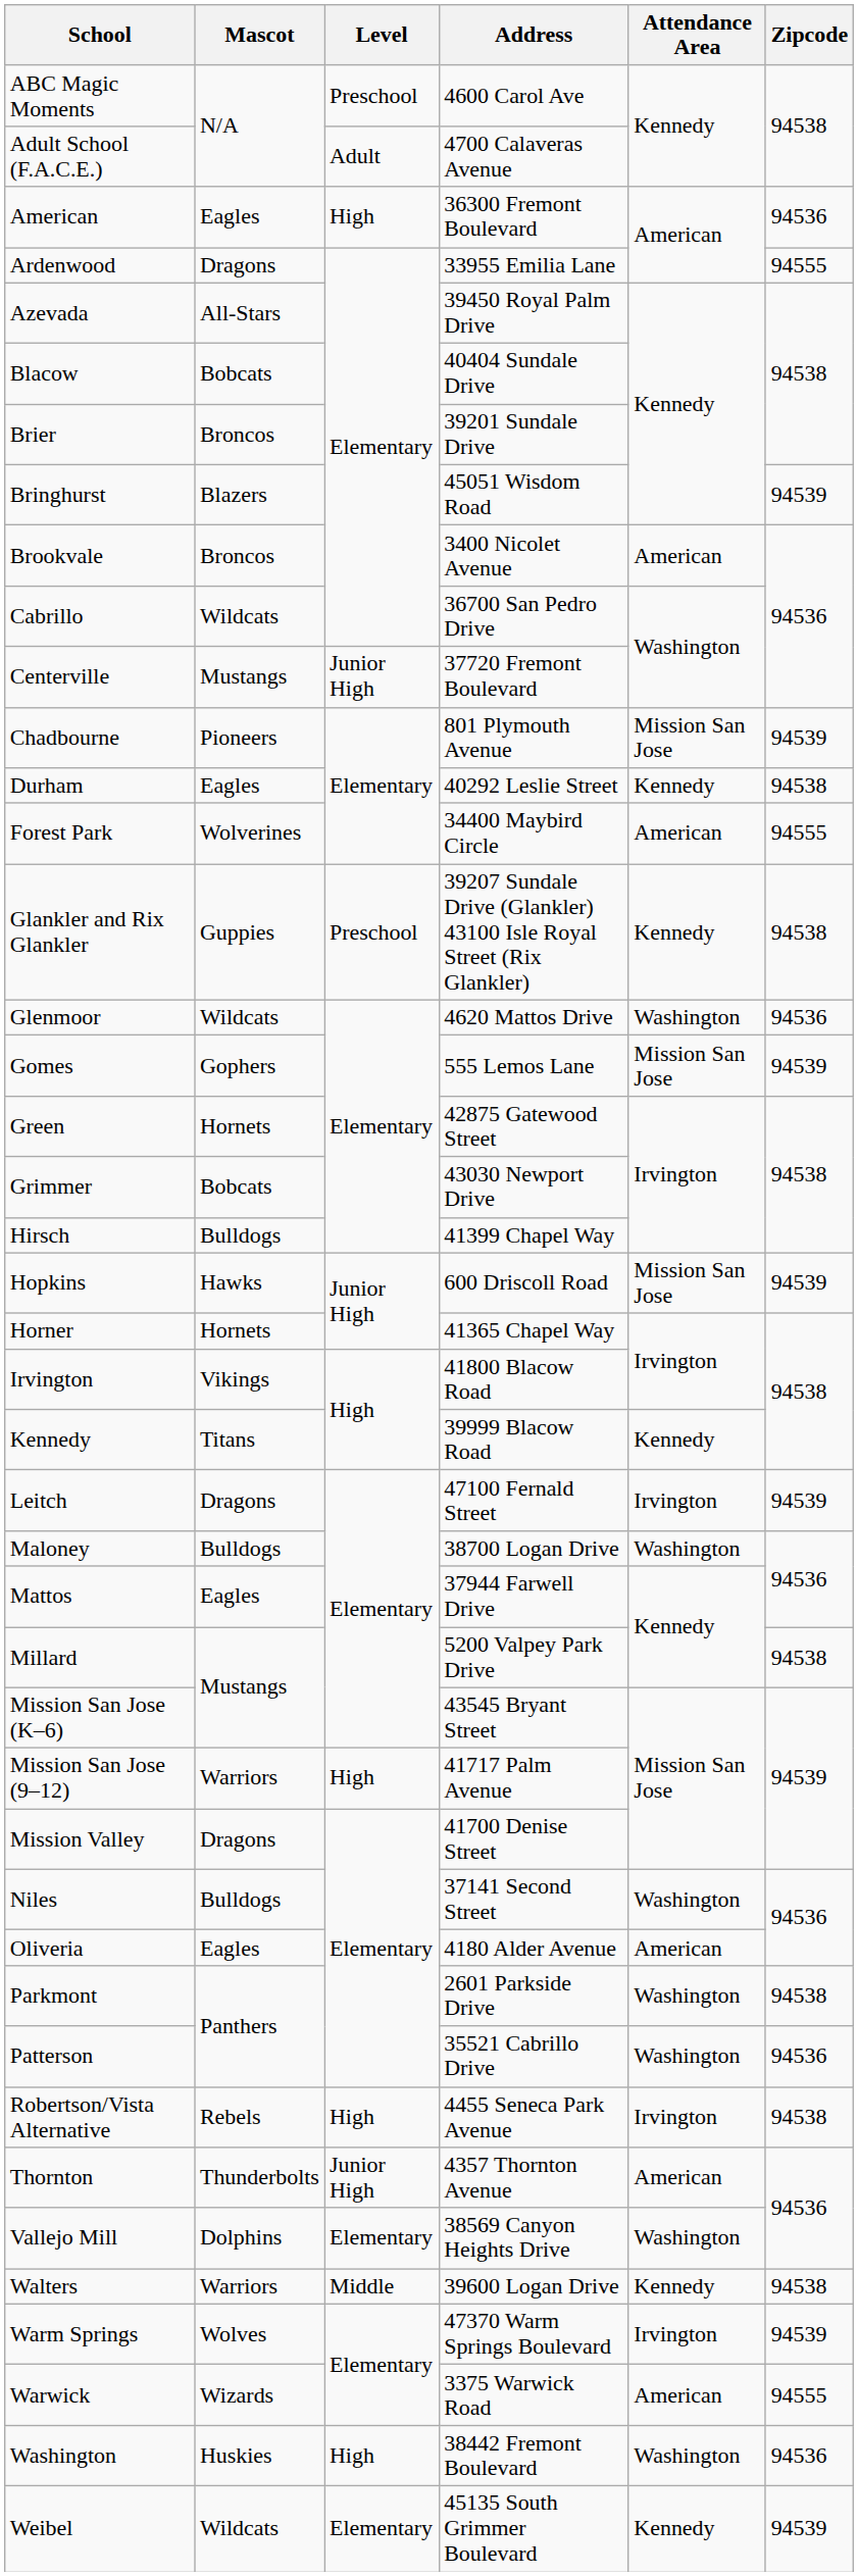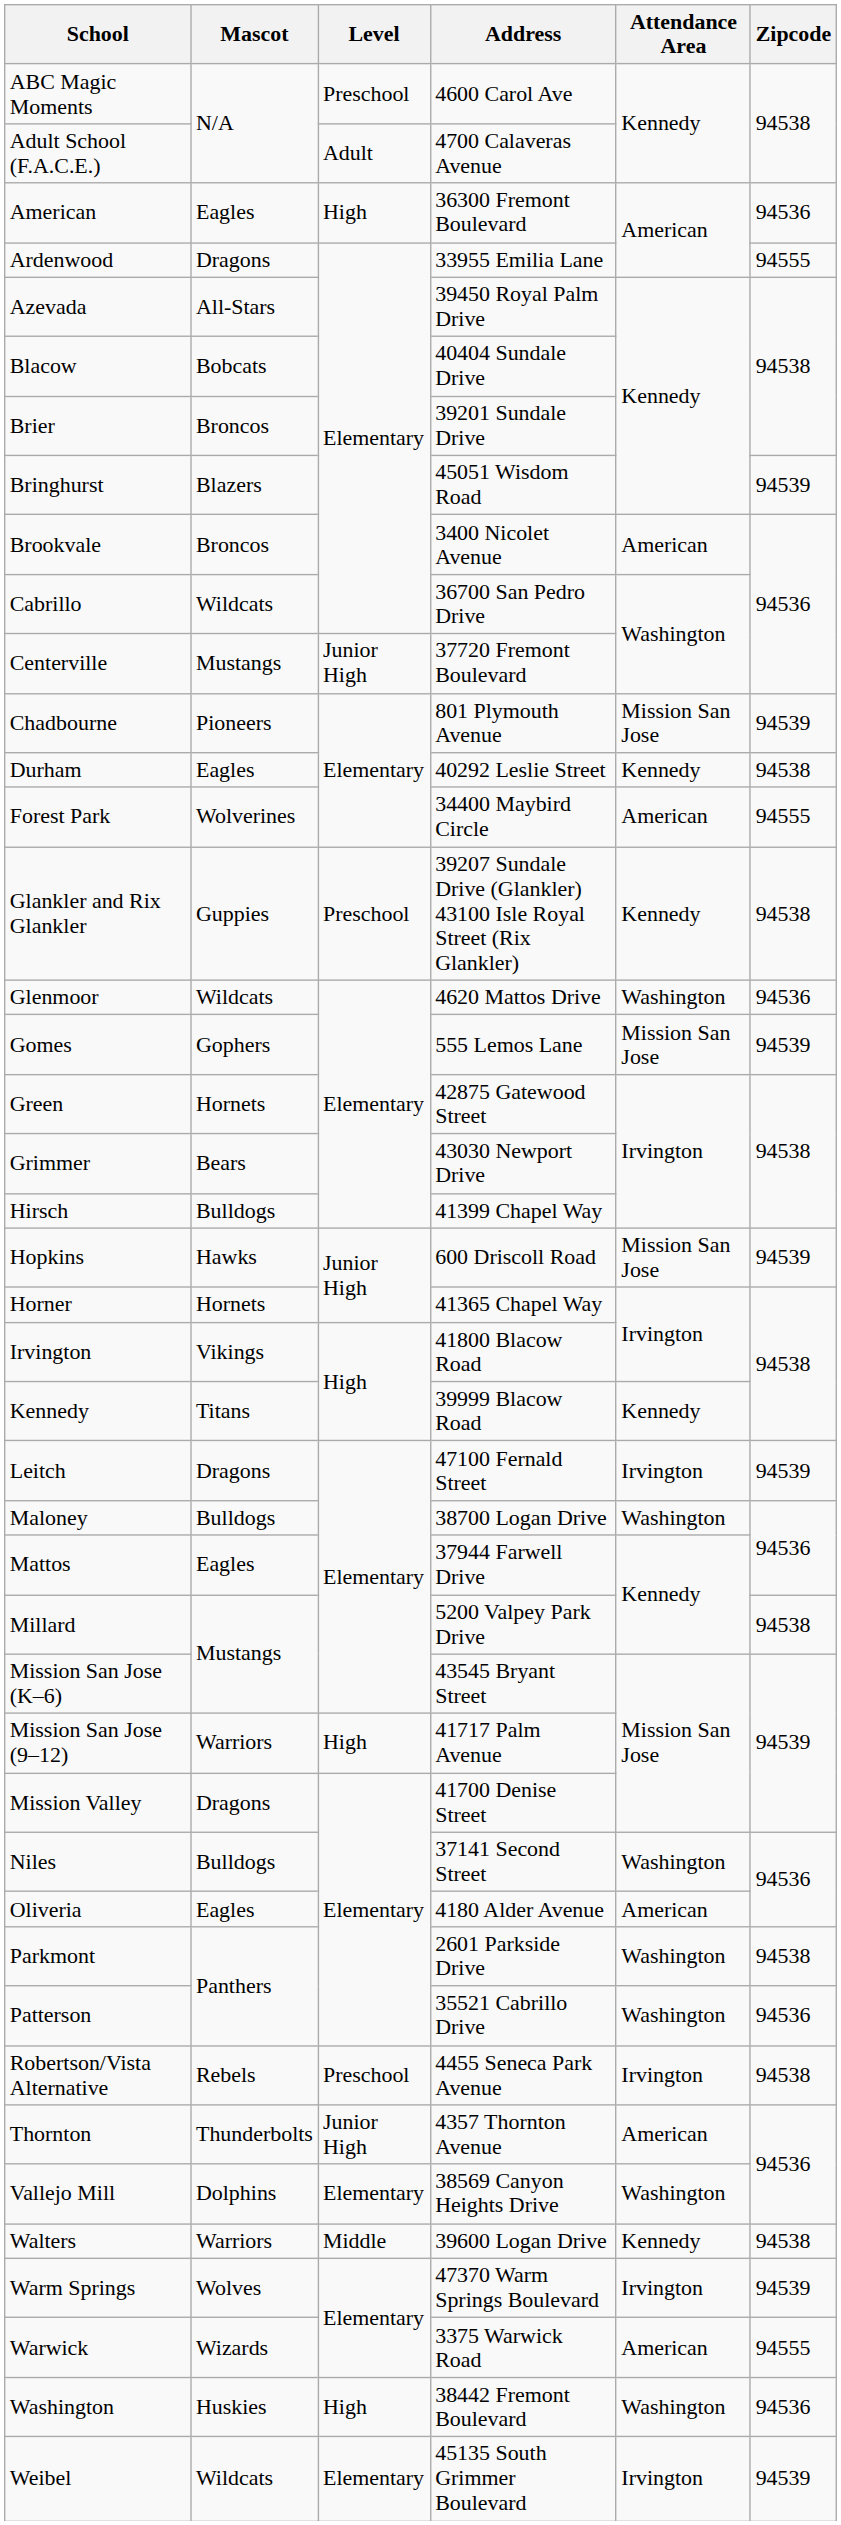 <table class="wikitable sortable">
 <tr>
 <th>School</th>
 <th>Mascot</th>
 <th>Level</th>
 <th>Address</th>
 <th>Attendance Area</th>
 <th>Zipcode</th>
 </tr>
 <tr>
 <td>ABC Magic Moments</td>
 <td rowspan="2">N/A</td>
 <td>Preschool</td>
 <td>4600 Carol Ave</td>
 <td rowspan="2">Kennedy</td>
 <td rowspan="2">94538</td>
 </tr>
 <tr>
 <td>Adult School (F.A.C.E.)</td>
 <td>Adult</td>
 <td>4700 Calaveras Avenue</td>
 </tr>
 <tr>
 <td>American</td>
 <td>Eagles</td>
 <td>High</td>
 <td>36300 Fremont Boulevard</td>
 <td rowspan="2">American</td>
 <td>94536</td>
 </tr>
 <tr>
 <td>Ardenwood</td>
 <td>Dragons</td>
 <td rowspan="7">Elementary</td>
 <td>33955 Emilia Lane</td>
 <td>94555</td>
 </tr>
 <tr>
 <td>Azevada</td>
 <td>All-Stars</td>
 <td>39450 Royal Palm Drive</td>
 <td rowspan="4">Kennedy</td>
 <td rowspan="3">94538</td>
 </tr>
 <tr>
 <td>Blacow</td>
 <td>Bobcats</td>
 <td>40404 Sundale Drive</td>
 </tr>
 <tr>
 <td>Brier</td>
 <td>Broncos</td>
 <td>39201 Sundale Drive</td>
 </tr>
 <tr>
 <td>Bringhurst</td>
 <td>Blazers</td>
 <td>45051 Wisdom Road</td>
 <td>94539</td>
 </tr>
 <tr>
 <td>Brookvale</td>
 <td>Broncos</td>
 <td>3400 Nicolet Avenue</td>
 <td>American</td>
 <td rowspan="3">94536</td>
 </tr>
 <tr>
 <td>Cabrillo</td>
 <td>Wildcats</td>
 <td>36700 San Pedro Drive</td>
 <td rowspan="2">Washington</td>
 </tr>
 <tr>
 <td>Centerville</td>
 <td>Mustangs</td>
 <td>Junior High</td>
 <td>37720 Fremont Boulevard</td>
 </tr>
 <tr>
 <td>Chadbourne</td>
 <td>Pioneers</td>
 <td rowspan="3">Elementary</td>
 <td>801 Plymouth Avenue</td>
 <td>Mission San Jose</td>
 <td>94539</td>
 </tr>
 <tr>
 <td>Durham</td>
 <td>Eagles</td>
 <td>40292 Leslie Street</td>
 <td>Kennedy</td>
 <td>94538</td>
 </tr>
 <tr>
 <td>Forest Park</td>
 <td>Wolverines</td>
 <td>34400 Maybird Circle</td>
 <td>American</td>
 <td>94555</td>
 </tr>
 <tr>
 <td>Glankler and Rix Glankler</td>
 <td>Guppies</td>
 <td>Preschool</td>
 <td>39207 Sundale Drive (Glankler)<br>43100 Isle Royal Street (Rix Glankler)</td>
 <td>Kennedy</td>
 <td>94538</td>
 </tr>
 <tr>
 <td>Glenmoor</td>
 <td>Wildcats</td>
 <td rowspan="5">Elementary</td>
 <td>4620 Mattos Drive</td>
 <td>Washington</td>
 <td>94536</td>
 </tr>
 <tr>
 <td>Gomes</td>
 <td>Gophers</td>
 <td>555 Lemos Lane</td>
 <td>Mission San Jose</td>
 <td>94539</td>
 </tr>
 <tr>
 <td>Green</td>
 <td>Hornets</td>
 <td>42875 Gatewood Street</td>
 <td rowspan="3">Irvington</td>
 <td rowspan="3">94538</td>
 </tr>
 <tr>
 <td>Grimmer</td>
-<td>Bobcats</td>
+<td>Bears</td>
 <td>43030 Newport Drive</td>
 </tr>
 <tr>
 <td>Hirsch</td>
 <td>Bulldogs</td>
 <td>41399 Chapel Way</td>
 </tr>
 <tr>
 <td>Hopkins</td>
 <td>Hawks</td>
 <td rowspan="2">Junior High</td>
 <td>600 Driscoll Road</td>
 <td>Mission San Jose</td>
 <td>94539</td>
 </tr>
 <tr>
 <td>Horner</td>
 <td>Hornets</td>
 <td>41365 Chapel Way</td>
 <td rowspan="2">Irvington</td>
 <td rowspan="3">94538</td>
 </tr>
 <tr>
 <td>Irvington</td>
 <td>Vikings</td>
 <td rowspan="2">High</td>
 <td>41800 Blacow Road</td>
 </tr>
 <tr>
 <td>Kennedy</td>
 <td>Titans</td>
 <td>39999 Blacow Road</td>
 <td>Kennedy</td>
 </tr>
 <tr>
 <td>Leitch</td>
 <td>Dragons</td>
 <td rowspan="5">Elementary</td>
 <td>47100 Fernald Street</td>
 <td>Irvington</td>
 <td>94539</td>
 </tr>
 <tr>
 <td>Maloney</td>
 <td>Bulldogs</td>
 <td>38700 Logan Drive</td>
 <td>Washington</td>
 <td rowspan="2">94536</td>
 </tr>
 <tr>
 <td>Mattos</td>
 <td>Eagles</td>
 <td>37944 Farwell Drive</td>
 <td rowspan="2">Kennedy</td>
 </tr>
 <tr>
 <td>Millard</td>
 <td rowspan="2">Mustangs</td>
 <td>5200 Valpey Park Drive</td>
 <td>94538</td>
 </tr>
 <tr>
 <td>Mission San Jose (K–6)</td>
 <td>43545 Bryant Street</td>
 <td rowspan="3">Mission San Jose</td>
 <td rowspan="3">94539</td>
 </tr>
 <tr>
 <td>Mission San Jose (9–12)</td>
 <td>Warriors</td>
 <td>High</td>
 <td>41717 Palm Avenue</td>
 </tr>
 <tr>
 <td>Mission Valley</td>
 <td>Dragons</td>
 <td rowspan="5">Elementary</td>
 <td>41700 Denise Street</td>
 </tr>
 <tr>
 <td>Niles</td>
 <td>Bulldogs</td>
 <td>37141 Second Street</td>
 <td>Washington</td>
 <td rowspan="2">94536</td>
 </tr>
 <tr>
 <td>Oliveria</td>
 <td>Eagles</td>
 <td>4180 Alder Avenue</td>
 <td>American</td>
 </tr>
 <tr>
 <td>Parkmont</td>
 <td rowspan="2">Panthers</td>
 <td>2601 Parkside Drive</td>
 <td>Washington</td>
 <td>94538</td>
 </tr>
 <tr>
 <td>Patterson</td>
 <td>35521 Cabrillo Drive</td>
 <td>Washington</td>
 <td>94536</td>
 </tr>
 <tr>
 <td>Robertson/Vista Alternative</td>
 <td>Rebels</td>
-<td>High</td>
+<td>Preschool</td>
 <td>4455 Seneca Park Avenue</td>
 <td>Irvington</td>
 <td>94538</td>
 </tr>
 <tr>
 <td>Thornton</td>
 <td>Thunderbolts</td>
 <td>Junior High</td>
 <td>4357 Thornton Avenue</td>
 <td>American</td>
 <td rowspan="2">94536</td>
 </tr>
 <tr>
 <td>Vallejo Mill</td>
 <td>Dolphins</td>
 <td>Elementary</td>
 <td>38569 Canyon Heights Drive</td>
 <td>Washington</td>
 </tr>
 <tr>
 <td>Walters</td>
 <td>Warriors</td>
 <td>Middle</td>
 <td>39600 Logan Drive</td>
 <td>Kennedy</td>
 <td>94538</td>
 </tr>
 <tr>
 <td>Warm Springs</td>
 <td>Wolves</td>
 <td rowspan="2">Elementary</td>
 <td>47370 Warm Springs Boulevard</td>
 <td>Irvington</td>
 <td>94539</td>
 </tr>
 <tr>
 <td>Warwick</td>
 <td>Wizards</td>
 <td>3375 Warwick Road</td>
 <td>American</td>
 <td>94555</td>
 </tr>
 <tr>
 <td>Washington</td>
 <td>Huskies</td>
 <td>High</td>
 <td>38442 Fremont Boulevard</td>
 <td>Washington</td>
 <td>94536</td>
 </tr>
 <tr>
 <td>Weibel</td>
 <td>Wildcats</td>
 <td>Elementary</td>
 <td>45135 South Grimmer Boulevard</td>
-<td>Kennedy</td>
+<td>Irvington</td>
 <td>94539</td>
 </tr>
 </table>
